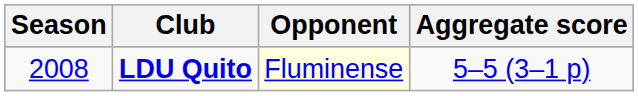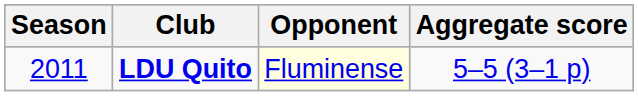 <table class="wikitable sortable">
 <tr>
 <th>Season</th>
 <th>Club</th>
 <th>Opponent</th>
 <th>Aggregate score</th>
 </tr>
 <tr>
-<td align=center><a href='#'>2008</a></td>
+<td align=center><a href='#'>2011</a></td>
 <td><strong><a href='#'>LDU Quito</a></strong></td>
 <td style="background: lightyellow;"> <a href='#'>Fluminense</a></td>
 <td align=center><a href='#'>5–5 (3–1 p)</a></td>
 </tr>
 </table>
